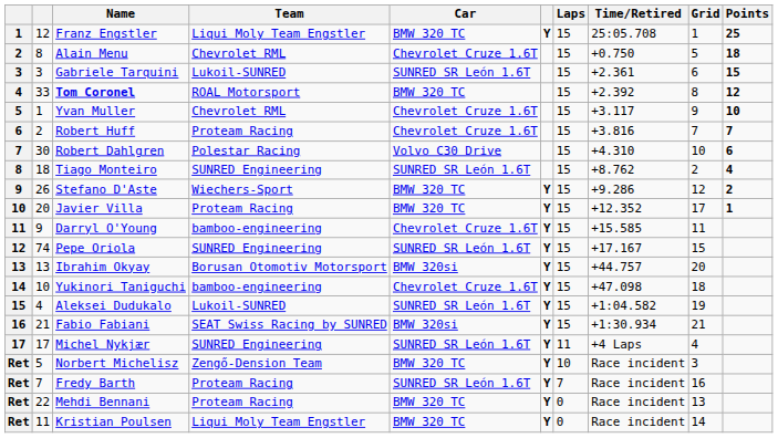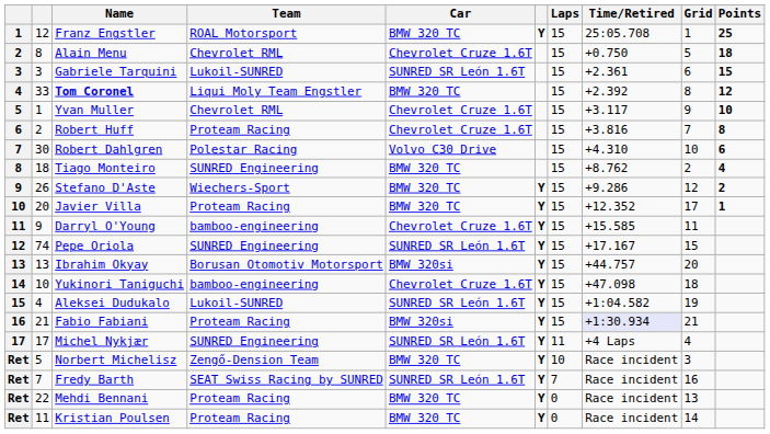 <table class="wikitable sortable" style="font-size: 95%;">
 <tr>
 <th></th>
 <th></th>
 <th>Name</th>
 <th>Team</th>
 <th>Car</th>
 <th></th>
 <th>Laps</th>
 <th>Time/Retired</th>
 <th>Grid</th>
 <th>Points</th>
 </tr>
 <tr>
 <th>1</th>
 <td>12</td>
 <td> <a href='#'>Franz Engstler</a></td>
-<td><a href='#'>Liqui Moly Team Engstler</a></td>
+<td><a href='#'>ROAL Motorsport</a></td>
 <td><a href='#'>BMW 320 TC</a></td>
 <td align=center><strong><span>Y</span></strong></td>
 <td>15</td>
 <td>25:05.708</td>
 <td>1</td>
 <td><strong>25</strong></td>
 </tr>
 <tr>
 <th>2</th>
 <td>8</td>
 <td> <a href='#'>Alain Menu</a></td>
 <td><a href='#'>Chevrolet RML</a></td>
 <td><a href='#'>Chevrolet Cruze 1.6T</a></td>
 <td></td>
 <td>15</td>
 <td>+0.750</td>
 <td>5</td>
 <td><strong>18</strong></td>
 </tr>
 <tr>
 <th>3</th>
 <td>3</td>
 <td> <a href='#'>Gabriele Tarquini</a></td>
 <td><a href='#'>Lukoil-SUNRED</a></td>
 <td><a href='#'>SUNRED SR León 1.6T</a></td>
 <td></td>
 <td>15</td>
 <td>+2.361</td>
 <td>6</td>
 <td><strong>15</strong></td>
 </tr>
 <tr>
 <th>4</th>
 <td>33</td>
 <td> <strong><a href='#'>Tom Coronel</a></strong></td>
-<td><a href='#'>ROAL Motorsport</a></td>
+<td><a href='#'>Liqui Moly Team Engstler</a></td>
 <td><a href='#'>BMW 320 TC</a></td>
 <td></td>
 <td>15</td>
 <td>+2.392</td>
 <td>8</td>
 <td><strong>12</strong></td>
 </tr>
 <tr>
 <th>5</th>
 <td>1</td>
 <td> <a href='#'>Yvan Muller</a></td>
 <td><a href='#'>Chevrolet RML</a></td>
 <td><a href='#'>Chevrolet Cruze 1.6T</a></td>
 <td></td>
 <td>15</td>
 <td>+3.117</td>
 <td>9</td>
 <td><strong>10</strong></td>
 </tr>
 <tr>
 <th>6</th>
 <td>2</td>
 <td> <a href='#'>Robert Huff</a></td>
 <td><a href='#'>Proteam Racing</a></td>
 <td><a href='#'>Chevrolet Cruze 1.6T</a></td>
 <td></td>
 <td>15</td>
 <td>+3.816</td>
 <td>7</td>
-<td><strong>7</strong></td>
+<td><strong>8</strong></td>
 </tr>
 <tr>
 <th>7</th>
 <td>30</td>
 <td> <a href='#'>Robert Dahlgren</a></td>
 <td><a href='#'>Polestar Racing</a></td>
 <td><a href='#'>Volvo C30 Drive</a></td>
 <td></td>
 <td>15</td>
 <td>+4.310</td>
 <td>10</td>
 <td><strong>6</strong></td>
 </tr>
 <tr>
 <th>8</th>
 <td>18</td>
 <td> <a href='#'>Tiago Monteiro</a></td>
 <td><a href='#'>SUNRED Engineering</a></td>
-<td><a href='#'>SUNRED SR León 1.6T</a></td>
+<td><a href='#'>BMW 320 TC</a></td>
 <td></td>
 <td>15</td>
 <td>+8.762</td>
 <td>2</td>
 <td><strong>4</strong></td>
 </tr>
 <tr>
 <th>9</th>
 <td>26</td>
 <td> <a href='#'>Stefano D'Aste</a></td>
 <td><a href='#'>Wiechers-Sport</a></td>
 <td><a href='#'>BMW 320 TC</a></td>
 <td align=center><strong><span>Y</span></strong></td>
 <td>15</td>
 <td>+9.286</td>
 <td>12</td>
 <td><strong>2</strong></td>
 </tr>
 <tr>
 <th>10</th>
 <td>20</td>
 <td> <a href='#'>Javier Villa</a></td>
 <td><a href='#'>Proteam Racing</a></td>
 <td><a href='#'>BMW 320 TC</a></td>
 <td align=center><strong><span>Y</span></strong></td>
 <td>15</td>
 <td>+12.352</td>
 <td>17</td>
 <td><strong>1</strong></td>
 </tr>
 <tr>
 <th>11</th>
 <td>9</td>
 <td> <a href='#'>Darryl O'Young</a></td>
 <td><a href='#'>bamboo-engineering</a></td>
 <td><a href='#'>Chevrolet Cruze 1.6T</a></td>
 <td align=center><strong><span>Y</span></strong></td>
 <td>15</td>
 <td>+15.585</td>
 <td>11</td>
 <td></td>
 </tr>
 <tr>
 <th>12</th>
 <td>74</td>
 <td> <a href='#'>Pepe Oriola</a></td>
 <td><a href='#'>SUNRED Engineering</a></td>
 <td><a href='#'>SUNRED SR León 1.6T</a></td>
 <td align=center><strong><span>Y</span></strong></td>
 <td>15</td>
 <td>+17.167</td>
 <td>15</td>
 <td></td>
 </tr>
 <tr>
 <th>13</th>
 <td>13</td>
 <td> <a href='#'>Ibrahim Okyay</a></td>
 <td><a href='#'>Borusan Otomotiv Motorsport</a></td>
 <td><a href='#'>BMW 320si</a></td>
 <td align=center><strong><span>Y</span></strong></td>
 <td>15</td>
 <td>+44.757</td>
 <td>20</td>
 <td></td>
 </tr>
 <tr>
 <th>14</th>
 <td>10</td>
 <td> <a href='#'>Yukinori Taniguchi</a></td>
 <td><a href='#'>bamboo-engineering</a></td>
 <td><a href='#'>Chevrolet Cruze 1.6T</a></td>
 <td align=center><strong><span>Y</span></strong></td>
 <td>15</td>
 <td>+47.098</td>
 <td>18</td>
 <td></td>
 </tr>
 <tr>
 <th>15</th>
 <td>4</td>
 <td> <a href='#'>Aleksei Dudukalo</a></td>
 <td><a href='#'>Lukoil-SUNRED</a></td>
 <td><a href='#'>SUNRED SR León 1.6T</a></td>
 <td align=center><strong><span>Y</span></strong></td>
 <td>15</td>
 <td>+1:04.582</td>
 <td>19</td>
 <td></td>
 </tr>
 <tr>
 <th>16</th>
 <td>21</td>
 <td> <a href='#'>Fabio Fabiani</a></td>
-<td><a href='#'>SEAT Swiss Racing by SUNRED</a></td>
+<td><a href='#'>Proteam Racing</a></td>
 <td><a href='#'>BMW 320si</a></td>
 <td align=center><strong><span>Y</span></strong></td>
 <td>15</td>
-<td>+1:30.934</td>
+<td style="background: lavender;">+1:30.934</td>
 <td>21</td>
 <td></td>
 </tr>
 <tr>
 <th>17</th>
 <td>17</td>
 <td> <a href='#'>Michel Nykjær</a></td>
 <td><a href='#'>SUNRED Engineering</a></td>
 <td><a href='#'>SUNRED SR León 1.6T</a></td>
 <td align=center><strong><span>Y</span></strong></td>
 <td>11</td>
 <td>+4 Laps</td>
 <td>4</td>
 <td></td>
 </tr>
 <tr>
 <th>Ret</th>
 <td>5</td>
 <td> <a href='#'>Norbert Michelisz</a></td>
 <td><a href='#'>Zengő-Dension Team</a></td>
 <td><a href='#'>BMW 320 TC</a></td>
 <td align=center><strong><span>Y</span></strong></td>
 <td>10</td>
 <td>Race incident</td>
 <td>3</td>
 <td></td>
 </tr>
 <tr>
 <th>Ret</th>
 <td>7</td>
 <td> <a href='#'>Fredy Barth</a></td>
-<td><a href='#'>Proteam Racing</a></td>
+<td><a href='#'>SEAT Swiss Racing by SUNRED</a></td>
 <td><a href='#'>SUNRED SR León 1.6T</a></td>
 <td align=center><strong><span>Y</span></strong></td>
 <td>7</td>
 <td>Race incident</td>
 <td>16</td>
 <td></td>
 </tr>
 <tr>
 <th>Ret</th>
 <td>22</td>
 <td> <a href='#'>Mehdi Bennani</a></td>
 <td><a href='#'>Proteam Racing</a></td>
 <td><a href='#'>BMW 320 TC</a></td>
 <td align=center><strong><span>Y</span></strong></td>
 <td>0</td>
 <td>Race incident</td>
 <td>13</td>
 <td></td>
 </tr>
 <tr>
 <th>Ret</th>
 <td>11</td>
 <td> <a href='#'>Kristian Poulsen</a></td>
-<td><a href='#'>Liqui Moly Team Engstler</a></td>
+<td><a href='#'>Proteam Racing</a></td>
 <td><a href='#'>BMW 320 TC</a></td>
 <td align=center><strong><span>Y</span></strong></td>
 <td>0</td>
 <td>Race incident</td>
 <td>14</td>
 <td></td>
 </tr>
 </table>
